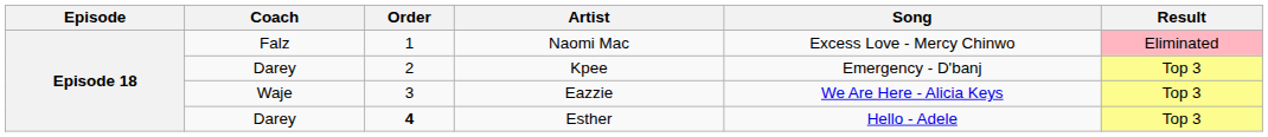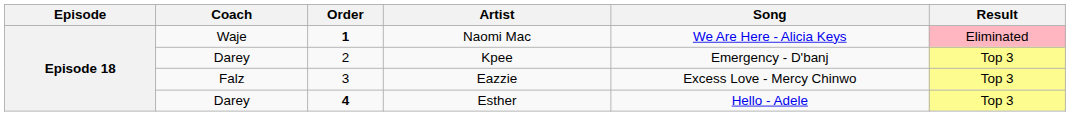 <table class="wikitable" style="text-align:center; width:100%">
 <tr>
 <th style="width:10%">Episode</th>
 <th style="width:10%">Coach</th>
 <th style="width:05%">Order</th>
 <th style="width:15%">Artist</th>
 <th style="width:21%">Song</th>
 <th style="width:9%">Result</th>
 </tr>
 <tr>
 <th scope="row" rowspan="6">Episode 18<br></th>
-<td>Falz</td>
-<td>1</td>
+<td>Waje</td>
+<td><strong>1</strong></td>
 <td>Naomi Mac</td>
-<td>Excess Love - Mercy Chinwo</td>
+<td><a href='#'>We Are Here - Alicia Keys</a></td>
 <td style="background:lightpink">Eliminated</td>
 </tr>
 <tr>
 <td>Darey</td>
 <td>2</td>
 <td>Kpee</td>
 <td>Emergency - D'banj</td>
 <td style="background:#fdfc8f">Top 3</td>
 </tr>
 <tr>
-<td>Waje</td>
+<td>Falz</td>
 <td>3</td>
 <td>Eazzie</td>
-<td><a href='#'>We Are Here - Alicia Keys</a></td>
+<td>Excess Love - Mercy Chinwo</td>
 <td style="background:#fdfc8f">Top 3</td>
 </tr>
 <tr>
 <td>Darey</td>
 <td><strong>4</strong></td>
 <td>Esther</td>
 <td><a href='#'>Hello - Adele</a></td>
 <td style="background:#fdfc8f">Top 3</td>
 </tr>
 </table>
